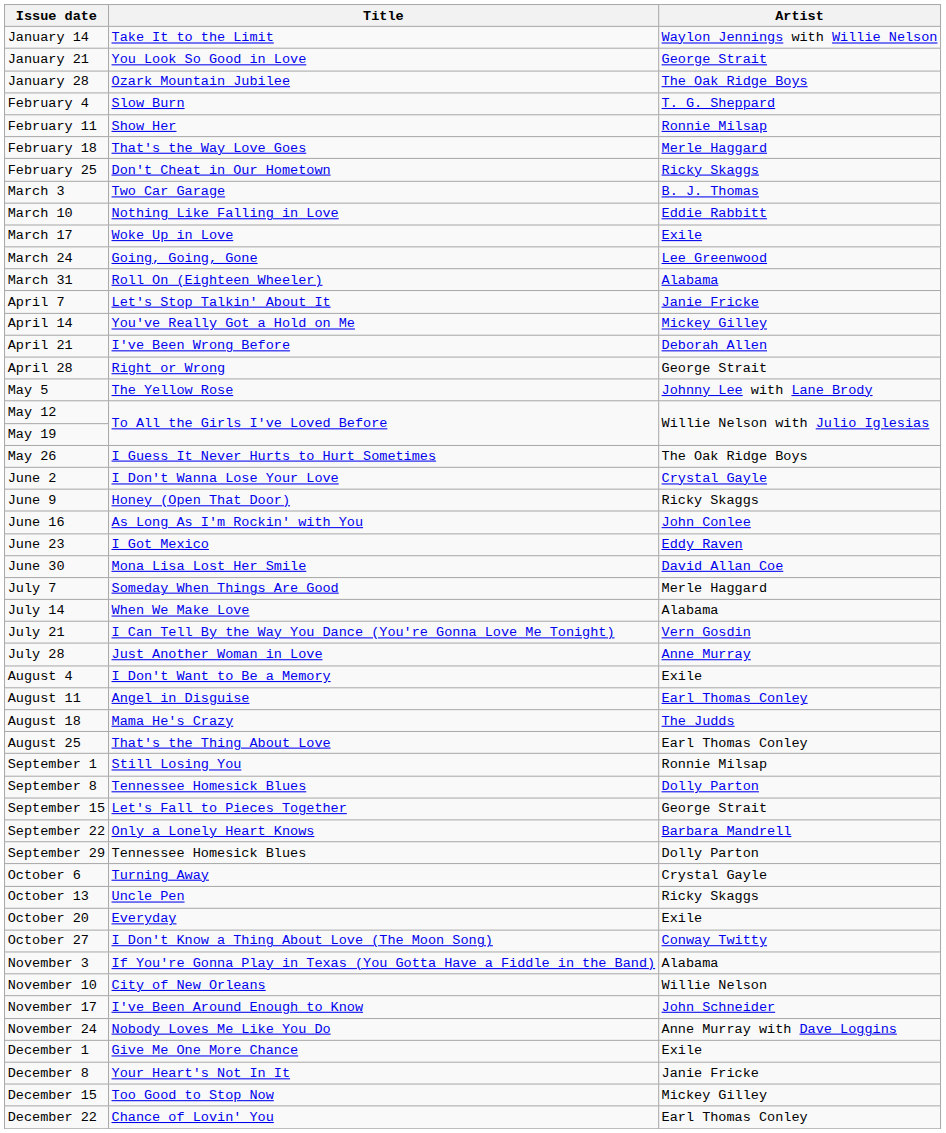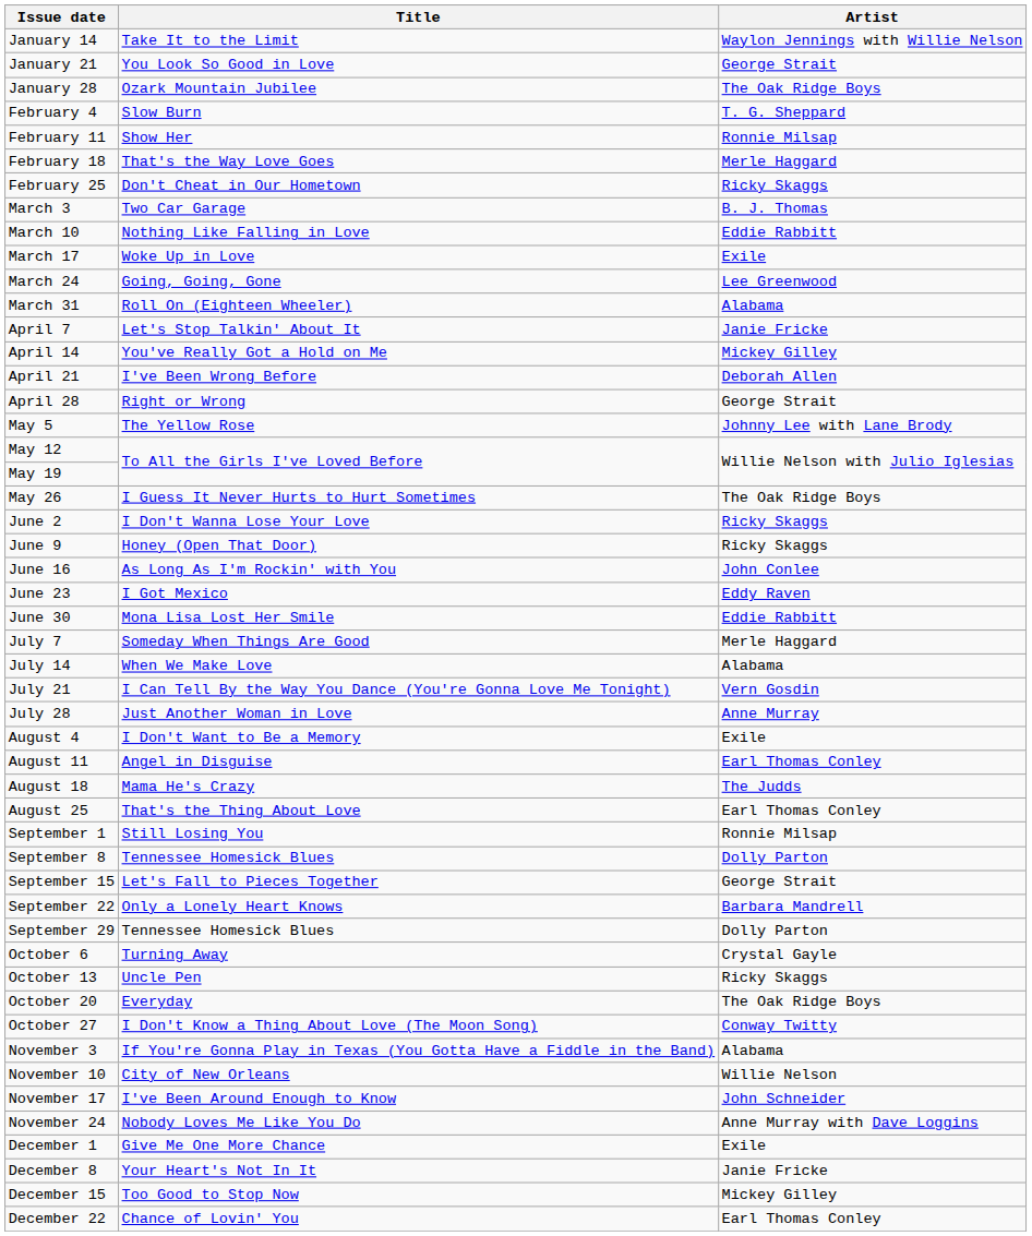 <table class="wikitable">
 <tr>
 <th>Issue date</th>
 <th>Title</th>
 <th>Artist</th>
 </tr>
 <tr>
 <td>January 14</td>
 <td><a href='#'>Take It to the Limit</a></td>
 <td><a href='#'>Waylon Jennings</a> with <a href='#'>Willie Nelson</a></td>
 </tr>
 <tr>
 <td>January 21</td>
 <td><a href='#'>You Look So Good in Love</a></td>
 <td><a href='#'>George Strait</a></td>
 </tr>
 <tr>
 <td>January 28</td>
 <td><a href='#'>Ozark Mountain Jubilee</a></td>
 <td><a href='#'>The Oak Ridge Boys</a></td>
 </tr>
 <tr>
 <td>February 4</td>
 <td><a href='#'>Slow Burn</a></td>
 <td><a href='#'>T. G. Sheppard</a></td>
 </tr>
 <tr>
 <td>February 11</td>
 <td><a href='#'>Show Her</a></td>
 <td><a href='#'>Ronnie Milsap</a></td>
 </tr>
 <tr>
 <td>February 18</td>
 <td><a href='#'>That's the Way Love Goes</a></td>
 <td><a href='#'>Merle Haggard</a></td>
 </tr>
 <tr>
 <td>February 25</td>
 <td><a href='#'>Don't Cheat in Our Hometown</a></td>
 <td><a href='#'>Ricky Skaggs</a></td>
 </tr>
 <tr>
 <td>March 3</td>
 <td><a href='#'>Two Car Garage</a></td>
 <td><a href='#'>B. J. Thomas</a></td>
 </tr>
 <tr>
 <td>March 10</td>
 <td><a href='#'>Nothing Like Falling in Love</a></td>
 <td><a href='#'>Eddie Rabbitt</a></td>
 </tr>
 <tr>
 <td>March 17</td>
 <td><a href='#'>Woke Up in Love</a></td>
 <td><a href='#'>Exile</a></td>
 </tr>
 <tr>
 <td>March 24</td>
 <td><a href='#'>Going, Going, Gone</a></td>
 <td><a href='#'>Lee Greenwood</a></td>
 </tr>
 <tr>
 <td>March 31</td>
 <td><a href='#'>Roll On (Eighteen Wheeler)</a></td>
 <td><a href='#'>Alabama</a></td>
 </tr>
 <tr>
 <td>April 7</td>
 <td><a href='#'>Let's Stop Talkin' About It</a></td>
 <td><a href='#'>Janie Fricke</a></td>
 </tr>
 <tr>
 <td>April 14</td>
 <td><a href='#'>You've Really Got a Hold on Me</a></td>
 <td><a href='#'>Mickey Gilley</a></td>
 </tr>
 <tr>
 <td>April 21</td>
 <td><a href='#'>I've Been Wrong Before</a></td>
 <td><a href='#'>Deborah Allen</a></td>
 </tr>
 <tr>
 <td>April 28</td>
 <td><a href='#'>Right or Wrong</a></td>
 <td>George Strait</td>
 </tr>
 <tr>
 <td>May 5</td>
 <td><a href='#'>The Yellow Rose</a></td>
 <td><a href='#'>Johnny Lee</a> with <a href='#'>Lane Brody</a></td>
 </tr>
 <tr>
 <td>May 12</td>
 <td rowspan=2><a href='#'>To All the Girls I've Loved Before</a></td>
 <td rowspan=2>Willie Nelson with <a href='#'>Julio Iglesias</a></td>
 </tr>
 <tr>
 <td>May 19</td>
 </tr>
 <tr>
 <td>May 26</td>
 <td><a href='#'>I Guess It Never Hurts to Hurt Sometimes</a></td>
 <td>The Oak Ridge Boys</td>
 </tr>
 <tr>
 <td>June 2</td>
 <td><a href='#'>I Don't Wanna Lose Your Love</a></td>
-<td><a href='#'>Crystal Gayle</a></td>
+<td><a href='#'>Ricky Skaggs</a></td>
 </tr>
 <tr>
 <td>June 9</td>
 <td><a href='#'>Honey (Open That Door)</a></td>
 <td>Ricky Skaggs</td>
 </tr>
 <tr>
 <td>June 16</td>
 <td><a href='#'>As Long As I'm Rockin' with You</a></td>
 <td><a href='#'>John Conlee</a></td>
 </tr>
 <tr>
 <td>June 23</td>
 <td><a href='#'>I Got Mexico</a></td>
 <td><a href='#'>Eddy Raven</a></td>
 </tr>
 <tr>
 <td>June 30</td>
 <td><a href='#'>Mona Lisa Lost Her Smile</a></td>
-<td><a href='#'>David Allan Coe</a></td>
+<td><a href='#'>Eddie Rabbitt</a></td>
 </tr>
 <tr>
 <td>July 7</td>
 <td><a href='#'>Someday When Things Are Good</a></td>
 <td>Merle Haggard</td>
 </tr>
 <tr>
 <td>July 14</td>
 <td><a href='#'>When We Make Love</a></td>
 <td>Alabama</td>
 </tr>
 <tr>
 <td>July 21</td>
 <td><a href='#'>I Can Tell By the Way You Dance (You're Gonna Love Me Tonight)</a></td>
 <td><a href='#'>Vern Gosdin</a></td>
 </tr>
 <tr>
 <td>July 28</td>
 <td><a href='#'>Just Another Woman in Love</a></td>
 <td><a href='#'>Anne Murray</a></td>
 </tr>
 <tr>
 <td>August 4</td>
 <td><a href='#'>I Don't Want to Be a Memory</a></td>
 <td>Exile</td>
 </tr>
 <tr>
 <td>August 11</td>
 <td><a href='#'>Angel in Disguise</a></td>
 <td><a href='#'>Earl Thomas Conley</a></td>
 </tr>
 <tr>
 <td>August 18</td>
 <td><a href='#'>Mama He's Crazy</a></td>
 <td><a href='#'>The Judds</a></td>
 </tr>
 <tr>
 <td>August 25</td>
 <td><a href='#'>That's the Thing About Love</a></td>
 <td>Earl Thomas Conley</td>
 </tr>
 <tr>
 <td>September 1</td>
 <td><a href='#'>Still Losing You</a></td>
 <td>Ronnie Milsap</td>
 </tr>
 <tr>
 <td>September 8</td>
 <td><a href='#'>Tennessee Homesick Blues</a></td>
 <td><a href='#'>Dolly Parton</a></td>
 </tr>
 <tr>
 <td>September 15</td>
 <td><a href='#'>Let's Fall to Pieces Together</a></td>
 <td>George Strait</td>
 </tr>
 <tr>
 <td>September 22</td>
 <td><a href='#'>Only a Lonely Heart Knows</a></td>
 <td><a href='#'>Barbara Mandrell</a></td>
 </tr>
 <tr>
 <td>September 29</td>
 <td>Tennessee Homesick Blues</td>
 <td>Dolly Parton</td>
 </tr>
 <tr>
 <td>October 6</td>
 <td><a href='#'>Turning Away</a></td>
 <td>Crystal Gayle</td>
 </tr>
 <tr>
 <td>October 13</td>
 <td><a href='#'>Uncle Pen</a></td>
 <td>Ricky Skaggs</td>
 </tr>
 <tr>
 <td>October 20</td>
 <td><a href='#'>Everyday</a></td>
-<td>Exile</td>
+<td>The Oak Ridge Boys</td>
 </tr>
 <tr>
 <td>October 27</td>
 <td><a href='#'>I Don't Know a Thing About Love (The Moon Song)</a></td>
 <td><a href='#'>Conway Twitty</a></td>
 </tr>
 <tr>
 <td>November 3</td>
 <td><a href='#'>If You're Gonna Play in Texas (You Gotta Have a Fiddle in the Band)</a></td>
 <td>Alabama</td>
 </tr>
 <tr>
 <td>November 10</td>
 <td><a href='#'>City of New Orleans</a></td>
 <td>Willie Nelson</td>
 </tr>
 <tr>
 <td>November 17</td>
 <td><a href='#'>I've Been Around Enough to Know</a></td>
 <td><a href='#'>John Schneider</a></td>
 </tr>
 <tr>
 <td>November 24</td>
 <td><a href='#'>Nobody Loves Me Like You Do</a></td>
 <td>Anne Murray with <a href='#'>Dave Loggins</a></td>
 </tr>
 <tr>
 <td>December 1</td>
 <td><a href='#'>Give Me One More Chance</a></td>
 <td>Exile</td>
 </tr>
 <tr>
 <td>December 8</td>
 <td><a href='#'>Your Heart's Not In It</a></td>
 <td>Janie Fricke</td>
 </tr>
 <tr>
 <td>December 15</td>
 <td><a href='#'>Too Good to Stop Now</a></td>
 <td>Mickey Gilley</td>
 </tr>
 <tr>
 <td>December 22</td>
 <td><a href='#'>Chance of Lovin' You</a></td>
 <td>Earl Thomas Conley</td>
 </tr>
 </table>
